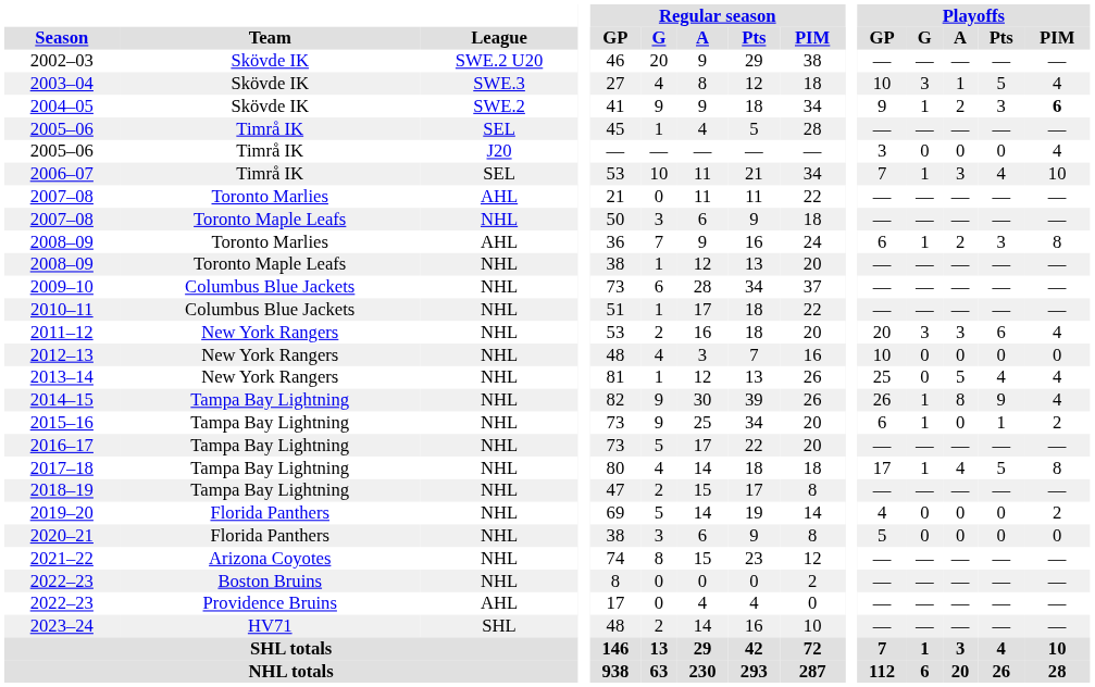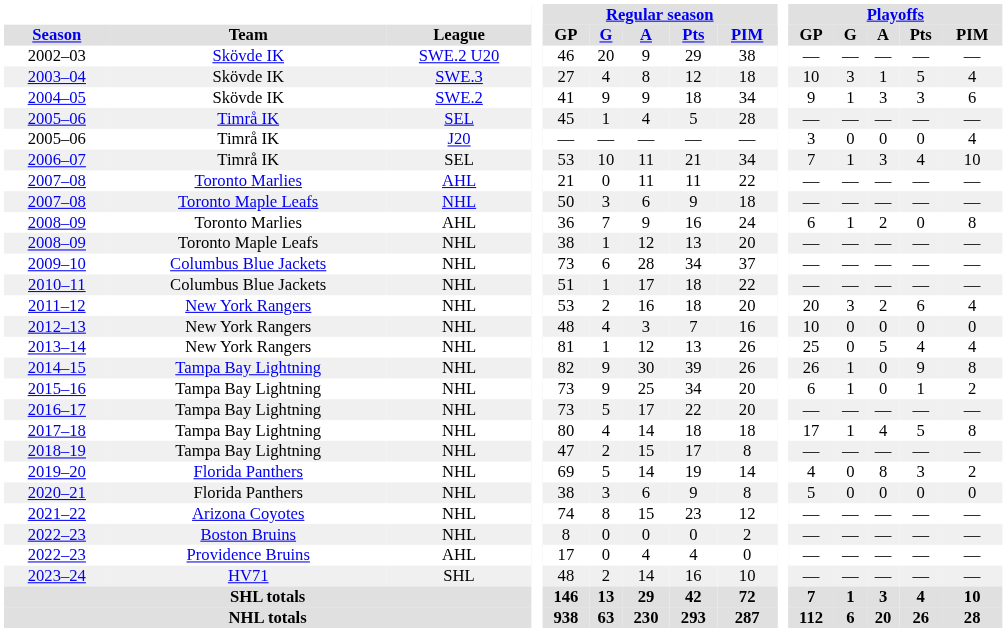 <table border="0" cellpadding="1" cellspacing="0" ID="Table3" style="text-align:center; width:60em">
 <tr bgcolor="#e0e0e0">
 <th colspan="3" bgcolor="#ffffff"> </th>
 <th rowspan="99" bgcolor="#ffffff"> </th>
 <th colspan="5"><a href='#'>Regular season</a></th>
 <th rowspan="99" bgcolor="#ffffff"> </th>
 <th colspan="5"><a href='#'>Playoffs</a></th>
 </tr>
 <tr bgcolor="#e0e0e0">
 <th><a href='#'>Season</a></th>
 <th>Team</th>
 <th>League</th>
 <th>GP</th>
 <th><a href='#'>G</a></th>
 <th><a href='#'>A</a></th>
 <th><a href='#'>Pts</a></th>
 <th><a href='#'>PIM</a></th>
 <th>GP</th>
 <th>G</th>
 <th>A</th>
 <th>Pts</th>
 <th>PIM</th>
 </tr>
 <tr>
 <td>2002–03</td>
 <td><a href='#'>Skövde IK</a></td>
 <td><a href='#'>SWE.2 U20</a></td>
 <td>46</td>
 <td>20</td>
 <td>9</td>
 <td>29</td>
 <td>38</td>
 <td>—</td>
 <td>—</td>
 <td>—</td>
 <td>—</td>
 <td>—</td>
 </tr>
 <tr bgcolor="#f0f0f0">
 <td><a href='#'>2003–04</a></td>
 <td>Skövde IK</td>
 <td><a href='#'>SWE.3</a></td>
 <td>27</td>
 <td>4</td>
 <td>8</td>
 <td>12</td>
 <td>18</td>
 <td>10</td>
 <td>3</td>
 <td>1</td>
 <td>5</td>
 <td>4</td>
 </tr>
 <tr>
 <td><a href='#'>2004–05</a></td>
 <td>Skövde IK</td>
 <td><a href='#'>SWE.2</a></td>
 <td>41</td>
 <td>9</td>
 <td>9</td>
 <td>18</td>
 <td>34</td>
 <td>9</td>
 <td>1</td>
-<td>2</td>
 <td>3</td>
-<td><strong>6</strong></td>
+<td>3</td>
+<td>6</td>
 </tr>
 <tr bgcolor="#f0f0f0">
 <td><a href='#'>2005–06</a></td>
 <td><a href='#'>Timrå IK</a></td>
 <td><a href='#'>SEL</a></td>
 <td>45</td>
 <td>1</td>
 <td>4</td>
 <td>5</td>
 <td>28</td>
 <td>—</td>
 <td>—</td>
 <td>—</td>
 <td>—</td>
 <td>—</td>
 </tr>
 <tr>
 <td>2005–06</td>
 <td>Timrå IK</td>
 <td><a href='#'>J20</a></td>
 <td>—</td>
 <td>—</td>
 <td>—</td>
 <td>—</td>
 <td>—</td>
 <td>3</td>
 <td>0</td>
 <td>0</td>
 <td>0</td>
 <td>4</td>
 </tr>
 <tr bgcolor="#f0f0f0">
 <td><a href='#'>2006–07</a></td>
 <td>Timrå IK</td>
 <td>SEL</td>
 <td>53</td>
 <td>10</td>
 <td>11</td>
 <td>21</td>
 <td>34</td>
 <td>7</td>
 <td>1</td>
 <td>3</td>
 <td>4</td>
 <td>10</td>
 </tr>
 <tr>
 <td><a href='#'>2007–08</a></td>
 <td><a href='#'>Toronto Marlies</a></td>
 <td><a href='#'>AHL</a></td>
 <td>21</td>
 <td>0</td>
 <td>11</td>
 <td>11</td>
 <td>22</td>
 <td>—</td>
 <td>—</td>
 <td>—</td>
 <td>—</td>
 <td>—</td>
 </tr>
 <tr bgcolor="#f0f0f0">
 <td><a href='#'>2007–08</a></td>
 <td><a href='#'>Toronto Maple Leafs</a></td>
 <td><a href='#'>NHL</a></td>
 <td>50</td>
 <td>3</td>
 <td>6</td>
 <td>9</td>
 <td>18</td>
 <td>—</td>
 <td>—</td>
 <td>—</td>
 <td>—</td>
 <td>—</td>
 </tr>
 <tr>
 <td><a href='#'>2008–09</a></td>
 <td>Toronto Marlies</td>
 <td>AHL</td>
 <td>36</td>
 <td>7</td>
 <td>9</td>
 <td>16</td>
 <td>24</td>
 <td>6</td>
 <td>1</td>
 <td>2</td>
-<td>3</td>
+<td>0</td>
 <td>8</td>
 </tr>
 <tr bgcolor="#f0f0f0">
 <td><a href='#'>2008–09</a></td>
 <td>Toronto Maple Leafs</td>
 <td>NHL</td>
 <td>38</td>
 <td>1</td>
 <td>12</td>
 <td>13</td>
 <td>20</td>
 <td>—</td>
 <td>—</td>
 <td>—</td>
 <td>—</td>
 <td>—</td>
 </tr>
 <tr>
 <td><a href='#'>2009–10</a></td>
 <td><a href='#'>Columbus Blue Jackets</a></td>
 <td>NHL</td>
 <td>73</td>
 <td>6</td>
 <td>28</td>
 <td>34</td>
 <td>37</td>
 <td>—</td>
 <td>—</td>
 <td>—</td>
 <td>—</td>
 <td>—</td>
 </tr>
 <tr bgcolor="#f0f0f0">
 <td><a href='#'>2010–11</a></td>
 <td>Columbus Blue Jackets</td>
 <td>NHL</td>
 <td>51</td>
 <td>1</td>
 <td>17</td>
 <td>18</td>
 <td>22</td>
 <td>—</td>
 <td>—</td>
 <td>—</td>
 <td>—</td>
 <td>—</td>
 </tr>
 <tr>
 <td><a href='#'>2011–12</a></td>
 <td><a href='#'>New York Rangers</a></td>
 <td>NHL</td>
 <td>53</td>
 <td>2</td>
 <td>16</td>
 <td>18</td>
 <td>20</td>
 <td>20</td>
 <td>3</td>
-<td>3</td>
+<td>2</td>
 <td>6</td>
 <td>4</td>
 </tr>
 <tr bgcolor="#f0f0f0">
 <td><a href='#'>2012–13</a></td>
 <td>New York Rangers</td>
 <td>NHL</td>
 <td>48</td>
 <td>4</td>
 <td>3</td>
 <td>7</td>
 <td>16</td>
 <td>10</td>
 <td>0</td>
 <td>0</td>
 <td>0</td>
 <td>0</td>
 </tr>
 <tr>
 <td><a href='#'>2013–14</a></td>
 <td>New York Rangers</td>
 <td>NHL</td>
 <td>81</td>
 <td>1</td>
 <td>12</td>
 <td>13</td>
 <td>26</td>
 <td>25</td>
 <td>0</td>
 <td>5</td>
 <td>4</td>
 <td>4</td>
 </tr>
 <tr bgcolor="#f0f0f0">
 <td><a href='#'>2014–15</a></td>
 <td><a href='#'>Tampa Bay Lightning</a></td>
 <td>NHL</td>
 <td>82</td>
 <td>9</td>
 <td>30</td>
 <td>39</td>
 <td>26</td>
 <td>26</td>
 <td>1</td>
+<td>0</td>
+<td>9</td>
 <td>8</td>
-<td>9</td>
-<td>4</td>
 </tr>
 <tr>
 <td><a href='#'>2015–16</a></td>
 <td>Tampa Bay Lightning</td>
 <td>NHL</td>
 <td>73</td>
 <td>9</td>
 <td>25</td>
 <td>34</td>
 <td>20</td>
 <td>6</td>
 <td>1</td>
 <td>0</td>
 <td>1</td>
 <td>2</td>
 </tr>
 <tr bgcolor="#f0f0f0">
 <td><a href='#'>2016–17</a></td>
 <td>Tampa Bay Lightning</td>
 <td>NHL</td>
 <td>73</td>
 <td>5</td>
 <td>17</td>
 <td>22</td>
 <td>20</td>
 <td>—</td>
 <td>—</td>
 <td>—</td>
 <td>—</td>
 <td>—</td>
 </tr>
 <tr>
 <td><a href='#'>2017–18</a></td>
 <td>Tampa Bay Lightning</td>
 <td>NHL</td>
 <td>80</td>
 <td>4</td>
 <td>14</td>
 <td>18</td>
 <td>18</td>
 <td>17</td>
 <td>1</td>
 <td>4</td>
 <td>5</td>
 <td>8</td>
 </tr>
 <tr bgcolor="#f0f0f0">
 <td><a href='#'>2018–19</a></td>
 <td>Tampa Bay Lightning</td>
 <td>NHL</td>
 <td>47</td>
 <td>2</td>
 <td>15</td>
 <td>17</td>
 <td>8</td>
 <td>—</td>
 <td>—</td>
 <td>—</td>
 <td>—</td>
 <td>—</td>
 </tr>
 <tr>
 <td><a href='#'>2019–20</a></td>
 <td><a href='#'>Florida Panthers</a></td>
 <td>NHL</td>
 <td>69</td>
 <td>5</td>
 <td>14</td>
 <td>19</td>
 <td>14</td>
 <td>4</td>
 <td>0</td>
-<td>0</td>
-<td>0</td>
+<td>8</td>
+<td>3</td>
 <td>2</td>
 </tr>
 <tr bgcolor="#f0f0f0">
 <td><a href='#'>2020–21</a></td>
 <td>Florida Panthers</td>
 <td>NHL</td>
 <td>38</td>
 <td>3</td>
 <td>6</td>
 <td>9</td>
 <td>8</td>
 <td>5</td>
 <td>0</td>
 <td>0</td>
 <td>0</td>
 <td>0</td>
 </tr>
 <tr>
 <td><a href='#'>2021–22</a></td>
 <td><a href='#'>Arizona Coyotes</a></td>
 <td>NHL</td>
 <td>74</td>
 <td>8</td>
 <td>15</td>
 <td>23</td>
 <td>12</td>
 <td>—</td>
 <td>—</td>
 <td>—</td>
 <td>—</td>
 <td>—</td>
 </tr>
 <tr bgcolor="#f0f0f0">
 <td><a href='#'>2022–23</a></td>
 <td><a href='#'>Boston Bruins</a></td>
 <td>NHL</td>
 <td>8</td>
 <td>0</td>
 <td>0</td>
 <td>0</td>
 <td>2</td>
 <td>—</td>
 <td>—</td>
 <td>—</td>
 <td>—</td>
 <td>—</td>
 </tr>
 <tr>
 <td><a href='#'>2022–23</a></td>
 <td><a href='#'>Providence Bruins</a></td>
 <td>AHL</td>
 <td>17</td>
 <td>0</td>
 <td>4</td>
 <td>4</td>
 <td>0</td>
 <td>—</td>
 <td>—</td>
 <td>—</td>
 <td>—</td>
 <td>—</td>
 </tr>
 <tr bgcolor="#f0f0f0">
 <td><a href='#'>2023–24</a></td>
 <td><a href='#'>HV71</a></td>
 <td>SHL</td>
 <td>48</td>
 <td>2</td>
 <td>14</td>
 <td>16</td>
 <td>10</td>
 <td>—</td>
 <td>—</td>
 <td>—</td>
 <td>—</td>
 <td>—</td>
 </tr>
 <tr bgcolor="#e0e0e0">
 <th colspan="3">SHL totals</th>
 <th>146</th>
 <th>13</th>
 <th>29</th>
 <th>42</th>
 <th>72</th>
 <th>7</th>
 <th>1</th>
 <th>3</th>
 <th>4</th>
 <th>10</th>
 </tr>
 <tr bgcolor="#e0e0e0">
 <th colspan="3">NHL totals</th>
 <th>938</th>
 <th>63</th>
 <th>230</th>
 <th>293</th>
 <th>287</th>
 <th>112</th>
 <th>6</th>
 <th>20</th>
 <th>26</th>
 <th>28</th>
 </tr>
 </table>
